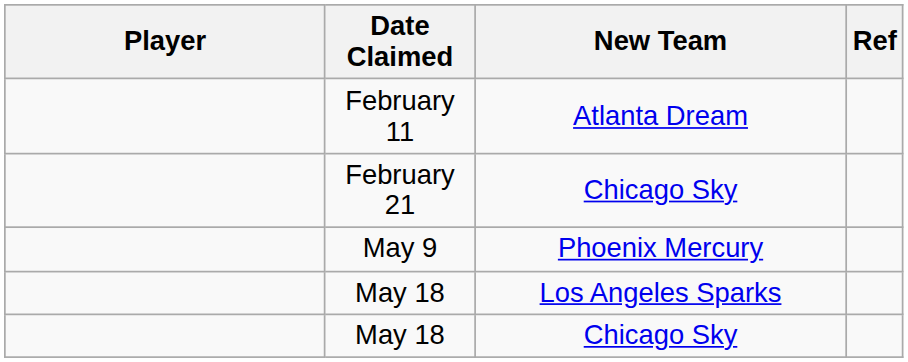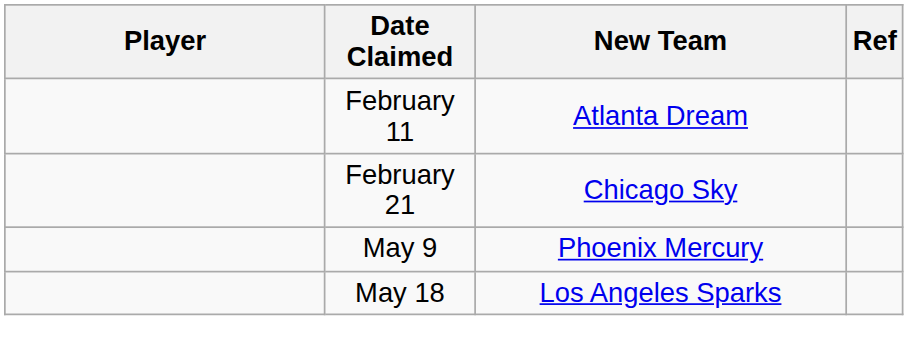 <table class="wikitable sortable" style="text-align:center">
 <tr>
 <th style="width:180px">Player</th>
 <th style="width:80px">Date Claimed</th>
 <th style="width:210px">New Team</th>
 <th class="unsortable">Ref</th>
 </tr>
 <tr>
 <td align=left> </td>
 <td align=center>February 11</td>
 <td align=center><a href='#'>Atlanta Dream</a></td>
 <td align=center></td>
 </tr>
 <tr>
 <td align=left> </td>
 <td align=center>February 21</td>
 <td align=center><a href='#'>Chicago Sky</a></td>
 <td align=center></td>
 </tr>
 <tr>
 <td align=left> </td>
 <td align=center>May 9</td>
 <td align=center><a href='#'>Phoenix Mercury</a></td>
 <td align=center></td>
 </tr>
 <tr>
 <td align=left> </td>
 <td align=center>May 18</td>
 <td align=center><a href='#'>Los Angeles Sparks</a></td>
 <td align=center></td>
 </tr>
-<tr>
-<td align=left> </td>
-<td align=center>May 18</td>
-<td align=center><a href='#'>Chicago Sky</a></td>
-<td align=center></td>
-</tr>
 </table>
